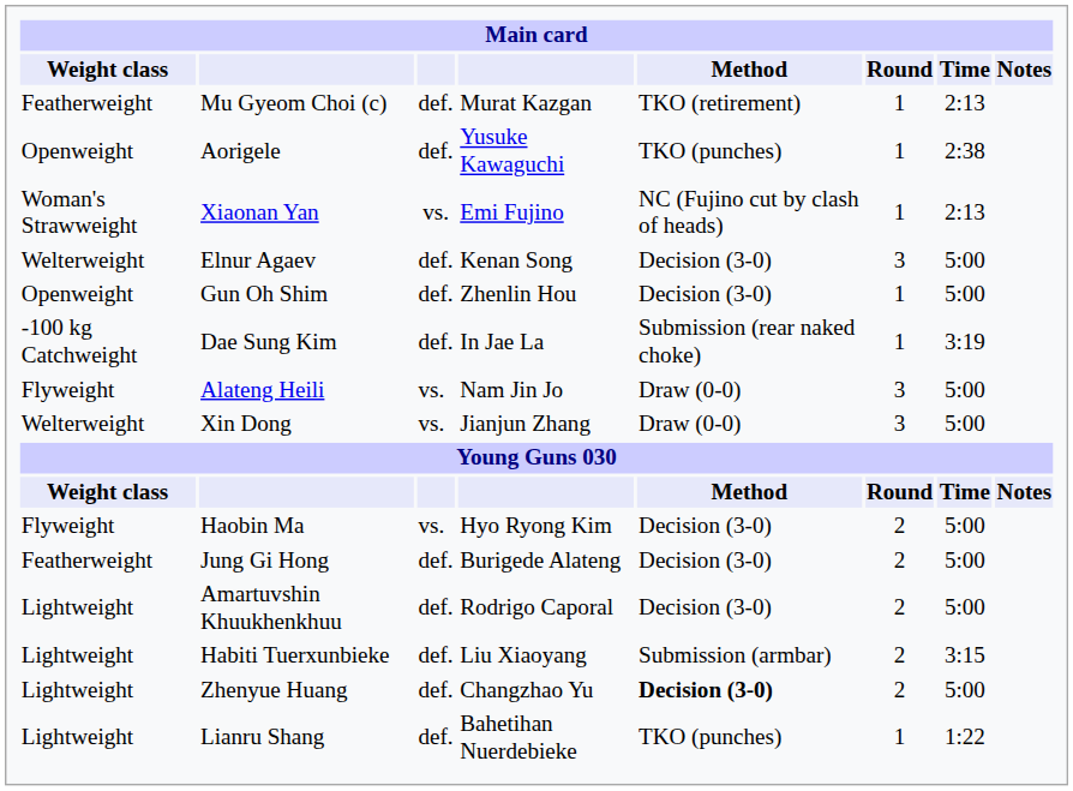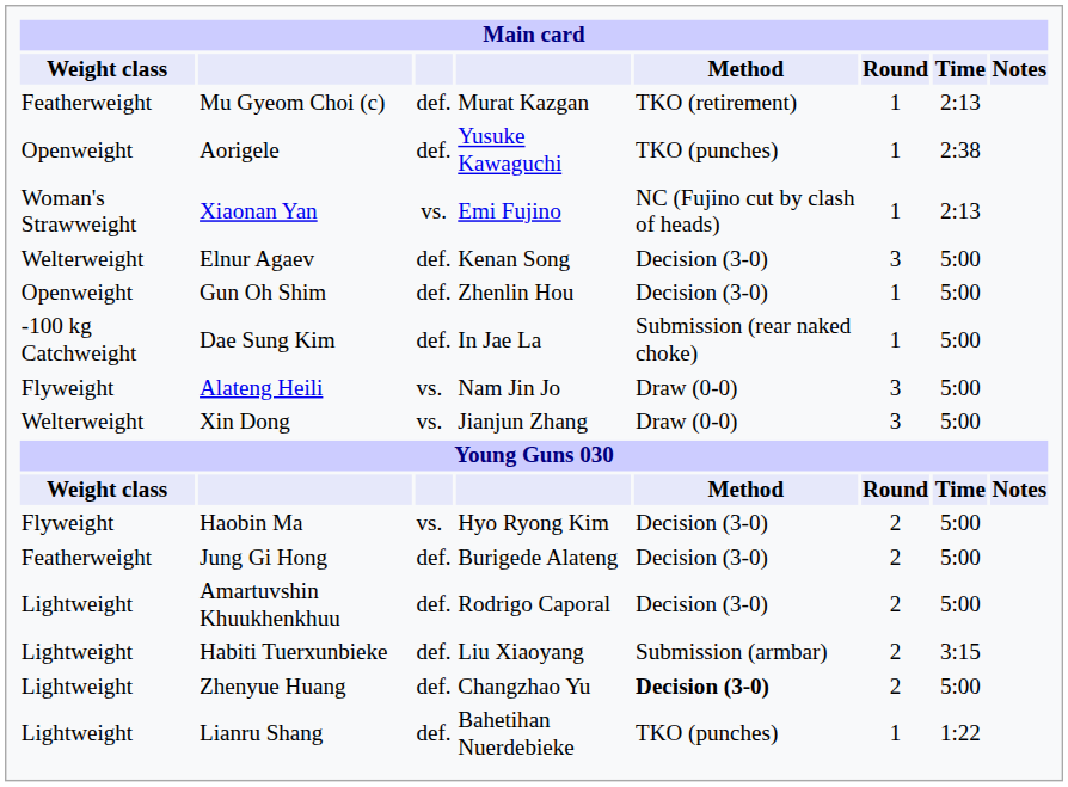 <table style="font-size: 84%; border: 1px solid darkgray; padding: 0.43em; background-color: #F8F9FA;">
 <tr>
 <th colspan="8" style="background-color: #ccf; color: #000080; text-align: center;">Main card</th>
 </tr>
 <tr>
 <th colspan="1" style="background-color: #E6E8FA; color: #000000; text-align: center;">Weight class</th>
 <th colspan="1" style="background-color: #E6E8FA; color: #000000; text-align: center;"></th>
 <th colspan="1" style="background-color: #E6E8FA; color: #000000; text-align: center;"></th>
 <th colspan="1" style="background-color: #E6E8FA; color: #000000; text-align: center;"></th>
 <th colspan="1" style="background-color: #E6E8FA; color: #000000; text-align: center;">Method</th>
 <th colspan="1" style="background-color: #E6E8FA; color: #000000; text-align: center;">Round</th>
 <th colspan="1" style="background-color: #E6E8FA; color: #000000; text-align: center;">Time</th>
 <th colspan="1" style="background-color: #E6E8FA; color: #000000; text-align: center;">Notes</th>
 </tr>
 <tr>
 <td>Featherweight</td>
 <td> Mu Gyeom Choi (c)</td>
 <td>def.</td>
 <td> Murat Kazgan</td>
 <td>TKO (retirement)</td>
 <td align="center">1</td>
 <td align="center">2:13</td>
 <td></td>
 </tr>
 <tr>
 <td>Openweight</td>
 <td> Aorigele</td>
 <td>def.</td>
 <td> <a href='#'>Yusuke Kawaguchi</a></td>
 <td>TKO (punches)</td>
 <td align="center">1</td>
 <td align="center">2:38</td>
 <td></td>
 </tr>
 <tr>
 <td>Woman's Strawweight</td>
 <td> <a href='#'>Xiaonan Yan</a></td>
 <td align="center">vs.</td>
 <td> <a href='#'>Emi Fujino</a></td>
 <td>NC (Fujino cut by clash of heads)</td>
 <td align="center">1</td>
 <td align="center">2:13</td>
 <td></td>
 </tr>
 <tr>
 <td>Welterweight</td>
 <td> Elnur Agaev</td>
 <td>def.</td>
 <td> Kenan Song</td>
 <td>Decision (3-0)</td>
 <td align="center">3</td>
 <td align="center">5:00</td>
 <td></td>
 </tr>
 <tr>
 <td>Openweight</td>
 <td> Gun Oh Shim</td>
 <td>def.</td>
 <td> Zhenlin Hou</td>
 <td>Decision (3-0)</td>
 <td align="center">1</td>
 <td align="center">5:00</td>
 <td></td>
 </tr>
 <tr>
 <td>-100 kg Catchweight</td>
 <td> Dae Sung Kim</td>
 <td>def.</td>
 <td> In Jae La</td>
 <td>Submission (rear naked choke)</td>
 <td align="center">1</td>
-<td align="center">3:19</td>
+<td align="center">5:00</td>
 <td></td>
 </tr>
 <tr>
 <td>Flyweight</td>
 <td> <a href='#'>Alateng Heili</a></td>
 <td>vs.</td>
 <td> Nam Jin Jo</td>
 <td>Draw (0-0)</td>
 <td align="center">3</td>
 <td align="center">5:00</td>
 <td></td>
 </tr>
 <tr>
 <td>Welterweight</td>
 <td> Xin Dong</td>
 <td>vs.</td>
 <td> Jianjun Zhang</td>
 <td>Draw (0-0)</td>
 <td align="center">3</td>
 <td align="center">5:00</td>
 <td></td>
 </tr>
 <tr>
 <th colspan="8" style="background-color: #ccf; color: #000080; text-align: center;">Young Guns 030</th>
 </tr>
 <tr>
 <th colspan="1" style="background-color: #E6E8FA; color: #000000; text-align: center;">Weight class</th>
 <th colspan="1" style="background-color: #E6E8FA; color: #000000; text-align: center;"></th>
 <th colspan="1" style="background-color: #E6E8FA; color: #000000; text-align: center;"></th>
 <th colspan="1" style="background-color: #E6E8FA; color: #000000; text-align: center;"></th>
 <th colspan="1" style="background-color: #E6E8FA; color: #000000; text-align: center;">Method</th>
 <th colspan="1" style="background-color: #E6E8FA; color: #000000; text-align: center;">Round</th>
 <th colspan="1" style="background-color: #E6E8FA; color: #000000; text-align: center;">Time</th>
 <th colspan="1" style="background-color: #E6E8FA; color: #000000; text-align: center;">Notes</th>
 </tr>
 <tr>
 <td>Flyweight</td>
 <td> Haobin Ma</td>
 <td>vs.</td>
 <td> Hyo Ryong Kim</td>
 <td>Decision (3-0)</td>
 <td align="center">2</td>
 <td align="center">5:00</td>
 <td></td>
 </tr>
 <tr>
 <td>Featherweight</td>
 <td> Jung Gi Hong</td>
 <td>def.</td>
 <td> Burigede Alateng</td>
 <td>Decision (3-0)</td>
 <td align="center">2</td>
 <td align="center">5:00</td>
 <td></td>
 </tr>
 <tr>
 <td>Lightweight</td>
 <td> Amartuvshin Khuukhenkhuu</td>
 <td>def.</td>
 <td> Rodrigo Caporal</td>
 <td>Decision (3-0)</td>
 <td align="center">2</td>
 <td align="center">5:00</td>
 <td></td>
 </tr>
 <tr>
 <td>Lightweight</td>
 <td> Habiti Tuerxunbieke</td>
 <td>def.</td>
 <td> Liu Xiaoyang</td>
 <td>Submission (armbar)</td>
 <td align="center">2</td>
 <td align="center">3:15</td>
 <td></td>
 </tr>
 <tr>
 <td>Lightweight</td>
 <td> Zhenyue Huang</td>
 <td>def.</td>
 <td> Changzhao Yu</td>
 <td><strong>Decision (3-0)</strong></td>
 <td align="center">2</td>
 <td align="center">5:00</td>
 <td></td>
 </tr>
 <tr>
 <td>Lightweight</td>
 <td> Lianru Shang</td>
 <td>def.</td>
 <td> Bahetihan Nuerdebieke</td>
 <td>TKO (punches)</td>
 <td align="center">1</td>
 <td align="center">1:22</td>
 <td></td>
 </tr>
 <tr>
 </tr>
 </table>
